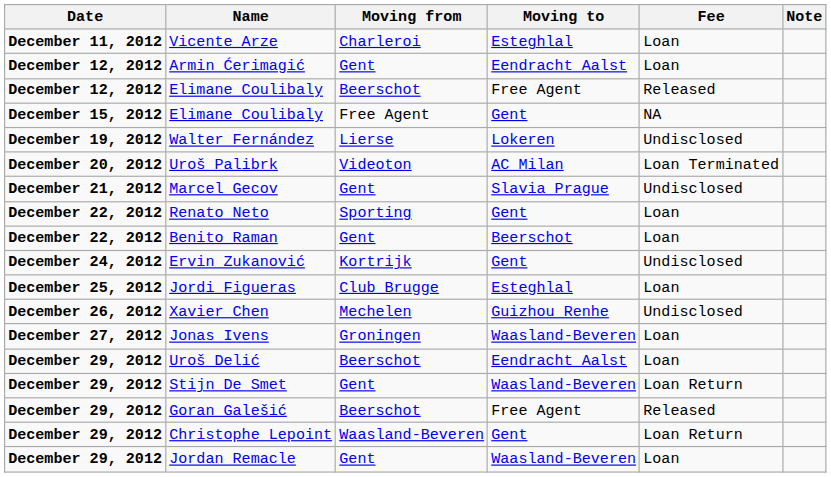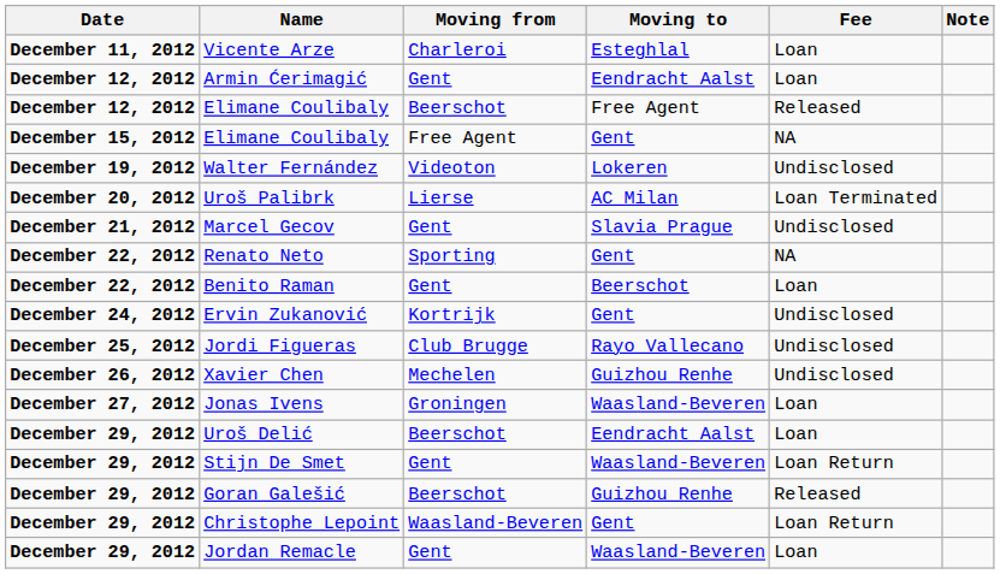 <table class="wikitable sortable">
 <tr>
 <th>Date</th>
 <th>Name</th>
 <th>Moving from</th>
 <th>Moving to</th>
 <th>Fee</th>
 <th>Note</th>
 </tr>
 <tr>
 <td><strong>December 11, 2012</strong></td>
 <td> <a href='#'>Vicente Arze</a></td>
 <td> <a href='#'>Charleroi</a></td>
 <td> <a href='#'>Esteghlal</a></td>
 <td>Loan </td>
 <td></td>
 </tr>
 <tr>
 <td><strong>December 12, 2012</strong></td>
 <td> <a href='#'>Armin Ćerimagić</a></td>
 <td> <a href='#'>Gent</a></td>
 <td> <a href='#'>Eendracht Aalst</a></td>
 <td>Loan </td>
 <td></td>
 </tr>
 <tr>
 <td><strong>December 12, 2012</strong></td>
 <td> <a href='#'>Elimane Coulibaly</a></td>
 <td> <a href='#'>Beerschot</a></td>
 <td>Free Agent</td>
 <td>Released </td>
 <td></td>
 </tr>
 <tr>
 <td><strong>December 15, 2012</strong></td>
 <td> <a href='#'>Elimane Coulibaly</a></td>
 <td>Free Agent</td>
 <td> <a href='#'>Gent</a></td>
 <td>NA </td>
 <td></td>
 </tr>
 <tr>
 <td><strong>December 19, 2012</strong></td>
 <td> <a href='#'>Walter Fernández</a></td>
-<td> <a href='#'>Lierse</a></td>
+<td> <a href='#'>Videoton</a></td>
 <td> <a href='#'>Lokeren</a></td>
 <td>Undisclosed </td>
 <td></td>
 </tr>
 <tr>
 <td><strong>December 20, 2012</strong></td>
 <td> <a href='#'>Uroš Palibrk</a></td>
-<td> <a href='#'>Videoton</a></td>
+<td> <a href='#'>Lierse</a></td>
 <td> <a href='#'>AC Milan</a></td>
 <td>Loan Terminated </td>
 <td></td>
 </tr>
 <tr>
 <td><strong>December 21, 2012</strong></td>
 <td> <a href='#'>Marcel Gecov</a></td>
 <td> <a href='#'>Gent</a></td>
 <td> <a href='#'>Slavia Prague</a></td>
 <td>Undisclosed </td>
 <td></td>
 </tr>
 <tr>
 <td><strong>December 22, 2012</strong></td>
 <td> <a href='#'>Renato Neto</a></td>
 <td> <a href='#'>Sporting</a></td>
 <td> <a href='#'>Gent</a></td>
-<td>Loan </td>
+<td>NA </td>
 <td align=center></td>
 </tr>
 <tr>
 <td><strong>December 22, 2012</strong></td>
 <td> <a href='#'>Benito Raman</a></td>
 <td> <a href='#'>Gent</a></td>
 <td> <a href='#'>Beerschot</a></td>
 <td>Loan </td>
 <td></td>
 </tr>
 <tr>
 <td><strong>December 24, 2012</strong></td>
 <td> <a href='#'>Ervin Zukanović</a></td>
 <td> <a href='#'>Kortrijk</a></td>
 <td> <a href='#'>Gent</a></td>
 <td>Undisclosed </td>
 <td></td>
 </tr>
 <tr>
 <td><strong>December 25, 2012</strong></td>
 <td> <a href='#'>Jordi Figueras</a></td>
 <td> <a href='#'>Club Brugge</a></td>
-<td> <a href='#'>Esteghlal</a></td>
-<td>Loan </td>
+<td> <a href='#'>Rayo Vallecano</a></td>
+<td>Undisclosed </td>
 <td></td>
 </tr>
 <tr>
 <td><strong>December 26, 2012</strong></td>
 <td> <a href='#'>Xavier Chen</a></td>
 <td> <a href='#'>Mechelen</a></td>
 <td> <a href='#'>Guizhou Renhe</a></td>
 <td>Undisclosed </td>
 <td></td>
 </tr>
 <tr>
 <td><strong>December 27, 2012</strong></td>
 <td> <a href='#'>Jonas Ivens</a></td>
 <td> <a href='#'>Groningen</a></td>
 <td> <a href='#'>Waasland-Beveren</a></td>
 <td>Loan </td>
 <td></td>
 </tr>
 <tr>
 <td><strong>December 29, 2012</strong></td>
 <td> <a href='#'>Uroš Delić</a></td>
 <td> <a href='#'>Beerschot</a></td>
 <td> <a href='#'>Eendracht Aalst</a></td>
 <td>Loan </td>
 <td></td>
 </tr>
 <tr>
 <td><strong>December 29, 2012</strong></td>
 <td> <a href='#'>Stijn De Smet</a></td>
 <td> <a href='#'>Gent</a></td>
 <td> <a href='#'>Waasland-Beveren</a></td>
 <td>Loan Return </td>
 <td align=center></td>
 </tr>
 <tr>
 <td><strong>December 29, 2012</strong></td>
 <td> <a href='#'>Goran Galešić</a></td>
 <td> <a href='#'>Beerschot</a></td>
-<td>Free Agent</td>
+<td> <a href='#'>Guizhou Renhe</a></td>
 <td>Released </td>
 <td></td>
 </tr>
 <tr>
 <td><strong>December 29, 2012</strong></td>
 <td> <a href='#'>Christophe Lepoint</a></td>
 <td> <a href='#'>Waasland-Beveren</a></td>
 <td> <a href='#'>Gent</a></td>
 <td>Loan Return </td>
 <td align=center></td>
 </tr>
 <tr>
 <td><strong>December 29, 2012</strong></td>
 <td> <a href='#'>Jordan Remacle</a></td>
 <td> <a href='#'>Gent</a></td>
 <td> <a href='#'>Waasland-Beveren</a></td>
 <td>Loan </td>
 <td align=center></td>
 </tr>
 </table>
